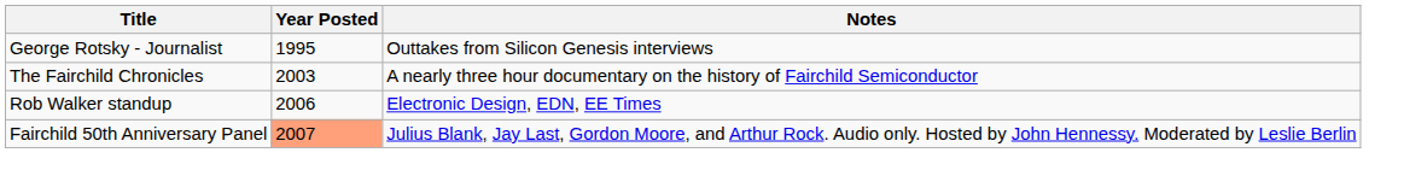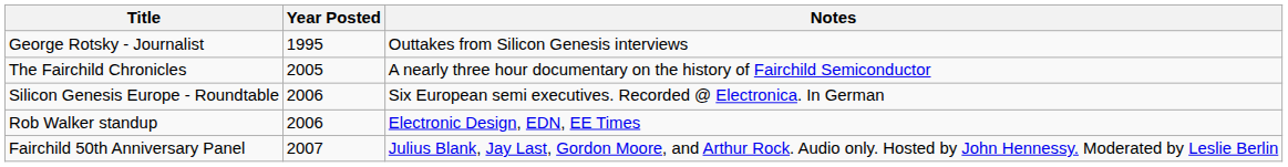 <table class="wikitable">
 <tr>
 <th>Title</th>
 <th>Year Posted</th>
 <th>Notes</th>
 </tr>
 <tr>
 <td>George Rotsky - Journalist</td>
 <td>1995</td>
 <td>Outtakes from Silicon Genesis interviews</td>
 </tr>
 <tr>
 <td>The Fairchild Chronicles</td>
-<td>2003</td>
+<td>2005</td>
 <td>A nearly three hour documentary on the history of <a href='#'>Fairchild Semiconductor</a></td>
+</tr>
+<tr>
+<td>Silicon Genesis Europe - Roundtable</td>
+<td>2006</td>
+<td>Six European semi executives. Recorded @ <a href='#'>Electronica</a>.   In German</td>
 </tr>
 <tr>
 <td>Rob Walker standup</td>
 <td>2006</td>
 <td><a href='#'>Electronic Design</a>, <a href='#'>EDN</a>, <a href='#'>EE Times</a></td>
 </tr>
 <tr>
 <td>Fairchild 50th Anniversary Panel</td>
-<td style="background: lightsalmon;">2007</td>
+<td>2007</td>
 <td><a href='#'>Julius Blank</a>, <a href='#'>Jay Last</a>, <a href='#'>Gordon Moore</a>, and <a href='#'>Arthur Rock</a>.  Audio only.  Hosted by <a href='#'>John Hennessy.</a> Moderated by <a href='#'>Leslie Berlin</a></td>
 </tr>
 </table>
